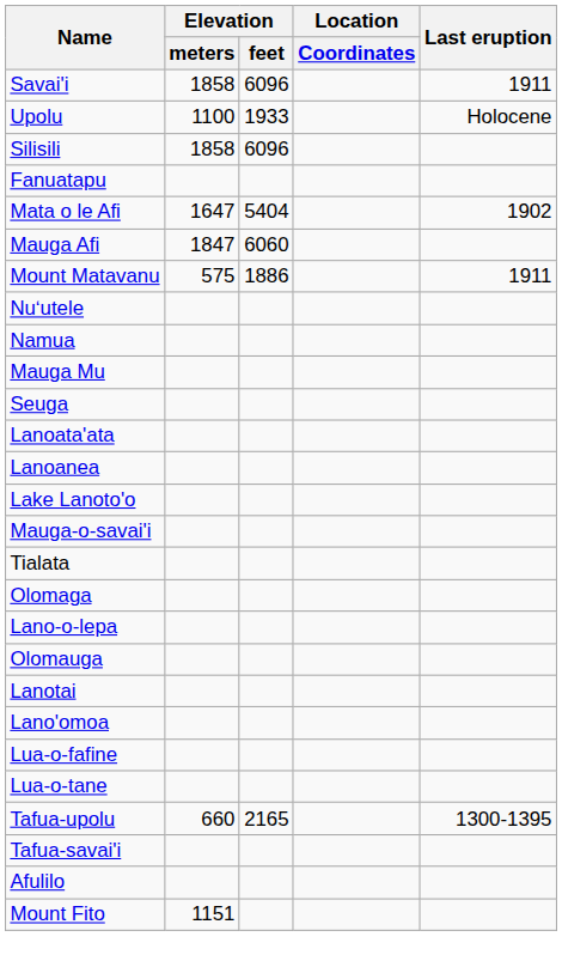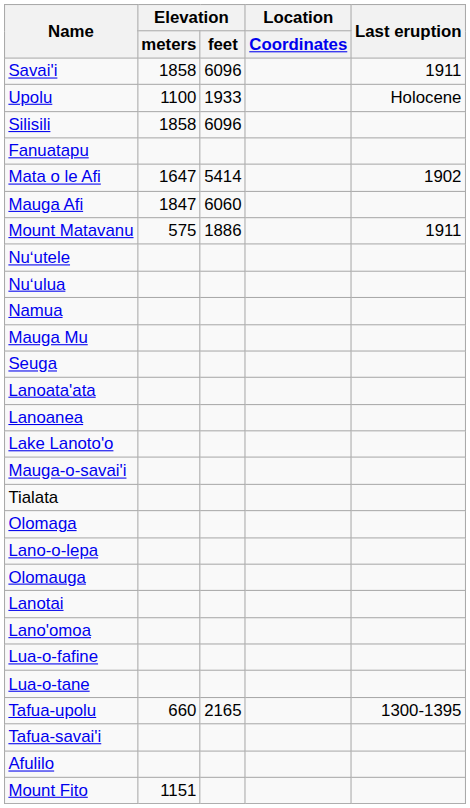 <table class="wikitable">
 <tr>
 <th rowspan="2">Name</th>
 <th colspan ="2">Elevation</th>
 <th>Location</th>
 <th rowspan="2">Last eruption</th>
 </tr>
 <tr>
 <th>meters</th>
 <th>feet</th>
 <th><a href='#'>Coordinates</a></th>
 </tr>
 <tr align="right">
 <td align="left"><a href='#'>Savai'i</a></td>
 <td>1858</td>
 <td>6096</td>
 <td></td>
 <td>1911</td>
 </tr>
 <tr align="right">
 <td align="left"><a href='#'>Upolu</a></td>
 <td>1100</td>
 <td>1933</td>
 <td></td>
 <td>Holocene</td>
 </tr>
 <tr align="right">
 <td align="left"><a href='#'>Silisili</a></td>
 <td>1858</td>
 <td>6096</td>
 <td></td>
 <td></td>
 </tr>
 <tr align="right">
 <td align="left"><a href='#'>Fanuatapu</a></td>
 <td></td>
 <td></td>
 <td></td>
 <td></td>
 </tr>
 <tr align="right">
 <td align="left"><a href='#'>Mata o le Afi</a></td>
 <td>1647</td>
-<td>5404</td>
+<td>5414</td>
 <td></td>
 <td>1902</td>
 </tr>
 <tr align="right">
 <td align="left"><a href='#'>Mauga Afi</a></td>
 <td>1847</td>
 <td>6060</td>
 <td></td>
 <td></td>
 </tr>
 <tr align="right">
 <td align="left"><a href='#'>Mount Matavanu</a></td>
 <td>575</td>
 <td>1886</td>
 <td></td>
 <td>1911</td>
 </tr>
 <tr align="right">
 <td align="left"><a href='#'>Nuʻutele</a></td>
+<td></td>
+<td></td>
+<td></td>
+<td></td>
+</tr>
+<tr align="right">
+<td align="left"><a href='#'>Nuʻulua</a></td>
 <td></td>
 <td></td>
 <td></td>
 <td></td>
 </tr>
 <tr align="right">
 <td align="left"><a href='#'>Namua</a></td>
 <td></td>
 <td></td>
 <td></td>
 <td></td>
 </tr>
 <tr align="right">
 <td align="left"><a href='#'>Mauga Mu</a></td>
 <td></td>
 <td></td>
 <td></td>
 <td></td>
 </tr>
 <tr align="right">
 <td align="left"><a href='#'>Seuga</a></td>
 <td></td>
 <td></td>
 <td></td>
 <td></td>
 </tr>
 <tr align="right">
 <td align="left"><a href='#'>Lanoata'ata</a></td>
 <td></td>
 <td></td>
 <td></td>
 <td></td>
 </tr>
 <tr align="right">
 <td align="left"><a href='#'>Lanoanea</a></td>
 <td></td>
 <td></td>
 <td></td>
 <td></td>
 </tr>
 <tr align="right">
 <td align="left"><a href='#'>Lake Lanoto'o</a></td>
 <td></td>
 <td></td>
 <td></td>
 <td></td>
 </tr>
 <tr align="right">
 <td align="left"><a href='#'>Mauga-o-savai'i</a></td>
 <td></td>
 <td></td>
 <td></td>
 <td></td>
 </tr>
 <tr align="right">
 <td align="left">Tialata</td>
 <td></td>
 <td></td>
 <td></td>
 <td></td>
 </tr>
 <tr align="right">
 <td align="left"><a href='#'>Olomaga</a></td>
 <td></td>
 <td></td>
 <td></td>
 <td></td>
 </tr>
 <tr align="right">
 <td align="left"><a href='#'>Lano-o-lepa</a></td>
 <td></td>
 <td></td>
 <td></td>
 <td></td>
 </tr>
 <tr align="right">
 <td align="left"><a href='#'>Olomauga</a></td>
 <td></td>
 <td></td>
 <td></td>
 <td></td>
 </tr>
 <tr align="right">
 <td align="left"><a href='#'>Lanotai</a></td>
 <td></td>
 <td></td>
 <td></td>
 <td></td>
 </tr>
 <tr align="right">
 <td align="left"><a href='#'>Lano'omoa</a></td>
 <td></td>
 <td></td>
 <td></td>
 <td></td>
 </tr>
 <tr align="right">
 <td align="left"><a href='#'>Lua-o-fafine</a></td>
 <td></td>
 <td></td>
 <td></td>
 <td></td>
 </tr>
 <tr align="right">
 <td align="left"><a href='#'>Lua-o-tane</a></td>
 <td></td>
 <td></td>
 <td></td>
 <td></td>
 </tr>
 <tr align="right">
 <td align="left"><a href='#'>Tafua-upolu</a></td>
 <td>660</td>
 <td>2165</td>
 <td></td>
 <td>1300-1395</td>
 </tr>
 <tr align="right">
 <td align="left"><a href='#'>Tafua-savai'i</a></td>
 <td></td>
 <td></td>
 <td></td>
 <td></td>
 </tr>
 <tr align="right">
 <td align="left"><a href='#'>Afulilo</a></td>
 <td></td>
 <td></td>
 <td></td>
 <td></td>
 </tr>
 <tr align="right">
 <td align="left"><a href='#'>Mount Fito</a></td>
 <td>1151</td>
 <td></td>
 <td></td>
 <td></td>
 </tr>
 </table>
